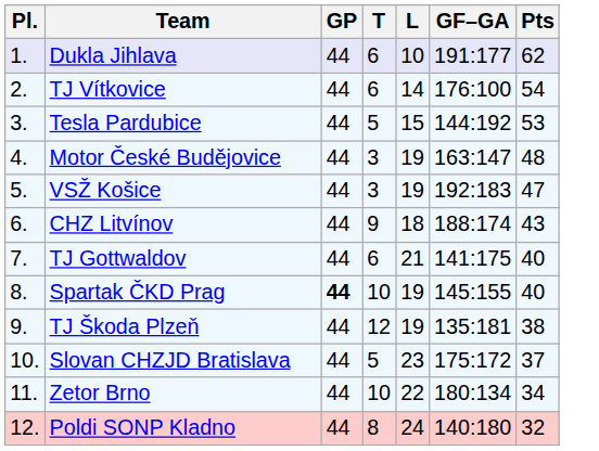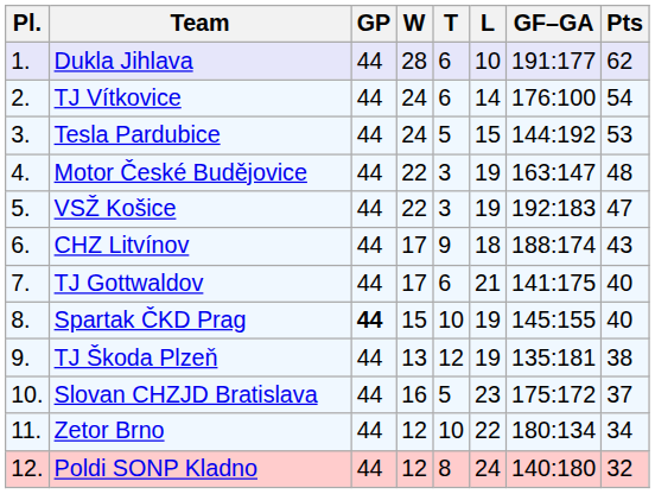 <table class="wikitable">
 <tr>
 <th>Pl.</th>
 <th width="200">Team</th>
 <th>GP</th>
+<th>W</th>
 <th>T</th>
 <th>L</th>
 <th>GF–GA</th>
 <th>Pts</th>
 </tr>
 <tr bgcolor="#e6e6fa">
 <td>1.</td>
 <td><a href='#'>Dukla Jihlava</a></td>
 <td>44</td>
+<td>28</td>
 <td>6</td>
 <td>10</td>
 <td>191:177</td>
 <td>62</td>
 </tr>
 <tr bgcolor="#f0f8ff">
 <td>2.</td>
 <td><a href='#'>TJ Vítkovice</a></td>
 <td>44</td>
+<td>24</td>
 <td>6</td>
 <td>14</td>
 <td>176:100</td>
 <td>54</td>
 </tr>
 <tr bgcolor="#f0f8ff">
 <td>3.</td>
 <td><a href='#'>Tesla Pardubice</a></td>
 <td>44</td>
+<td>24</td>
 <td>5</td>
 <td>15</td>
 <td>144:192</td>
 <td>53</td>
 </tr>
 <tr bgcolor="#f0f8ff">
 <td>4.</td>
 <td><a href='#'>Motor České Budějovice</a></td>
 <td>44</td>
+<td>22</td>
 <td>3</td>
 <td>19</td>
 <td>163:147</td>
 <td>48</td>
 </tr>
 <tr bgcolor="#f0f8ff">
 <td>5.</td>
 <td><a href='#'>VSŽ Košice</a></td>
 <td>44</td>
+<td>22</td>
 <td>3</td>
 <td>19</td>
 <td>192:183</td>
 <td>47</td>
 </tr>
 <tr bgcolor="#f0f8ff">
 <td>6.</td>
 <td><a href='#'>CHZ Litvínov</a></td>
 <td>44</td>
+<td>17</td>
 <td>9</td>
 <td>18</td>
 <td>188:174</td>
 <td>43</td>
 </tr>
 <tr bgcolor="#f0f8ff">
 <td>7.</td>
 <td><a href='#'>TJ Gottwaldov</a></td>
 <td>44</td>
+<td>17</td>
 <td>6</td>
 <td>21</td>
 <td>141:175</td>
 <td>40</td>
 </tr>
 <tr bgcolor="#f0f8ff">
 <td>8.</td>
 <td><a href='#'>Spartak ČKD Prag</a></td>
 <td><strong>44</strong></td>
+<td>15</td>
 <td>10</td>
 <td>19</td>
 <td>145:155</td>
 <td>40</td>
 </tr>
 <tr bgcolor="#f0f8ff">
 <td>9.</td>
 <td><a href='#'>TJ Škoda Plzeň</a></td>
 <td>44</td>
+<td>13</td>
 <td>12</td>
 <td>19</td>
 <td>135:181</td>
 <td>38</td>
 </tr>
 <tr bgcolor="#f0f8ff">
 <td>10.</td>
 <td><a href='#'>Slovan CHZJD Bratislava</a></td>
 <td>44</td>
+<td>16</td>
 <td>5</td>
 <td>23</td>
 <td>175:172</td>
 <td>37</td>
 </tr>
 <tr bgcolor="#f0f8ff">
 <td>11.</td>
 <td><a href='#'>Zetor Brno</a></td>
 <td>44</td>
+<td>12</td>
 <td>10</td>
 <td>22</td>
 <td>180:134</td>
 <td>34</td>
 </tr>
 <tr bgcolor="#ffcccc">
 <td>12.</td>
 <td><a href='#'>Poldi SONP Kladno</a></td>
 <td>44</td>
+<td>12</td>
 <td>8</td>
 <td>24</td>
 <td>140:180</td>
 <td>32</td>
 </tr>
 </table>
